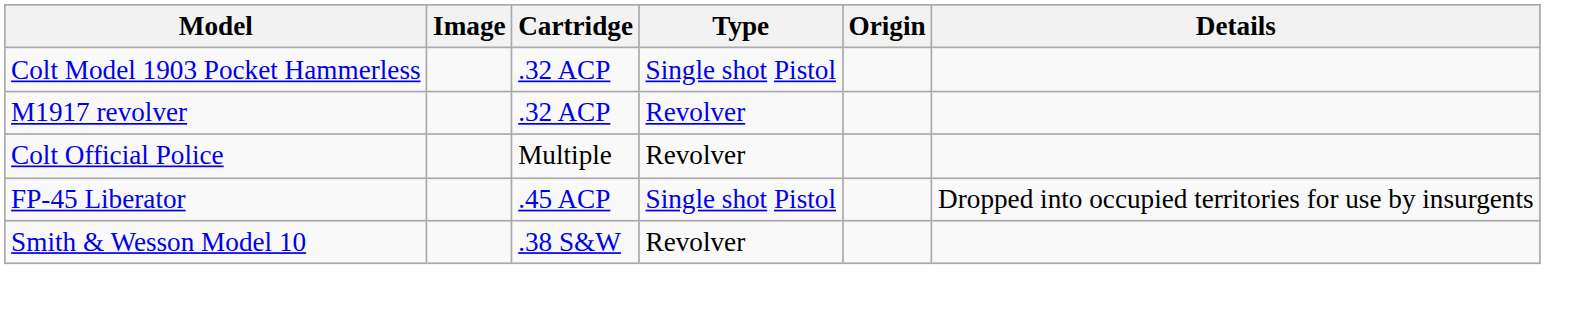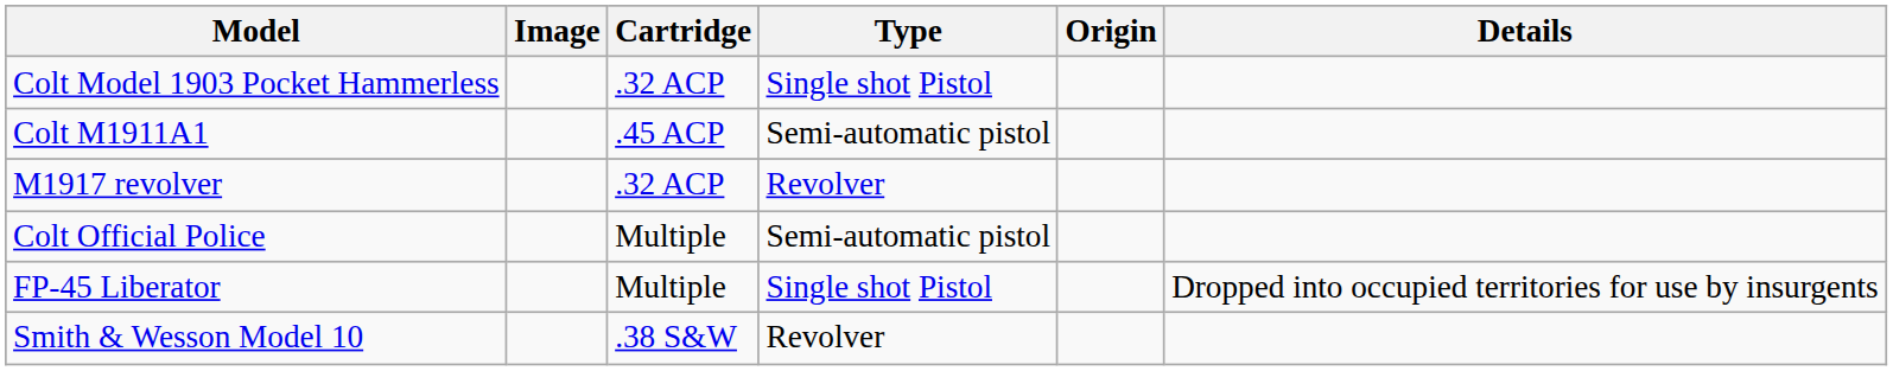 <table class="wikitable">
 <tr>
 <th>Model</th>
 <th>Image</th>
 <th>Cartridge</th>
 <th>Type</th>
 <th>Origin</th>
 <th>Details</th>
 </tr>
 <tr>
 <td><a href='#'>Colt Model 1903 Pocket Hammerless</a></td>
 <td></td>
 <td><a href='#'>.32 ACP</a></td>
 <td><a href='#'>Single shot</a> <a href='#'>Pistol</a></td>
 <td></td>
 <td></td>
 </tr>
 <tr>
+<td><a href='#'>Colt M1911A1</a></td>
+<td></td>
+<td><a href='#'>.45 ACP</a></td>
+<td>Semi-automatic pistol</td>
+<td></td>
+<td></td>
+</tr>
+<tr>
 <td><a href='#'>M1917 revolver</a></td>
 <td></td>
 <td><a href='#'>.32 ACP</a></td>
 <td><a href='#'>Revolver</a></td>
 <td></td>
 <td></td>
 </tr>
 <tr>
 <td><a href='#'>Colt Official Police</a></td>
 <td></td>
 <td>Multiple</td>
-<td>Revolver</td>
+<td>Semi-automatic pistol</td>
 <td></td>
 <td></td>
 </tr>
 <tr>
 <td><a href='#'>FP-45 Liberator</a></td>
 <td></td>
-<td><a href='#'>.45 ACP</a></td>
+<td>Multiple</td>
 <td><a href='#'>Single shot</a> <a href='#'>Pistol</a></td>
 <td></td>
 <td>Dropped into occupied territories for use by insurgents</td>
 </tr>
 <tr>
 <td><a href='#'>Smith & Wesson Model 10</a></td>
 <td></td>
 <td><a href='#'>.38 S&W</a></td>
 <td>Revolver</td>
 <td></td>
 <td></td>
 </tr>
 </table>
